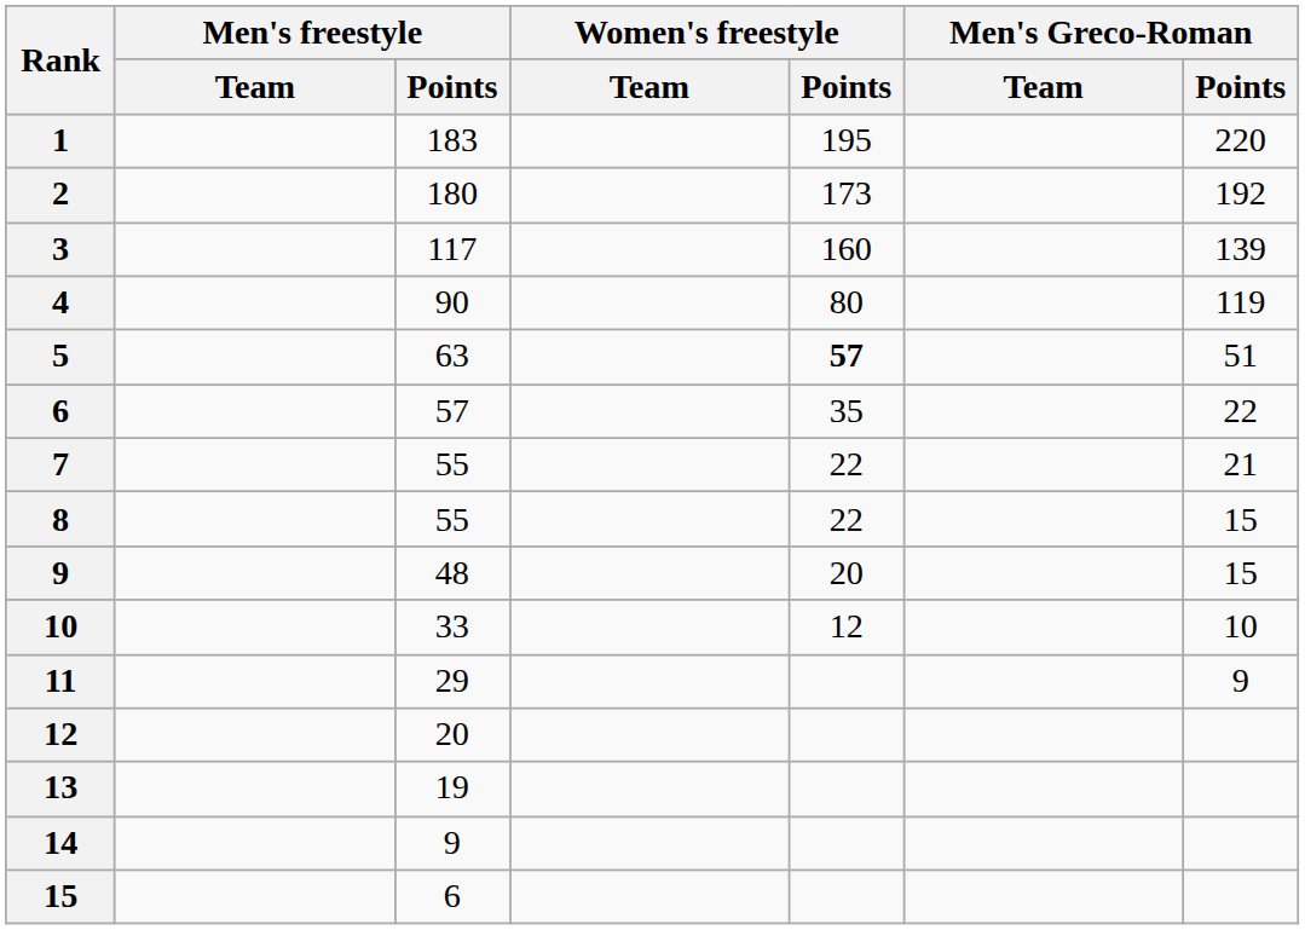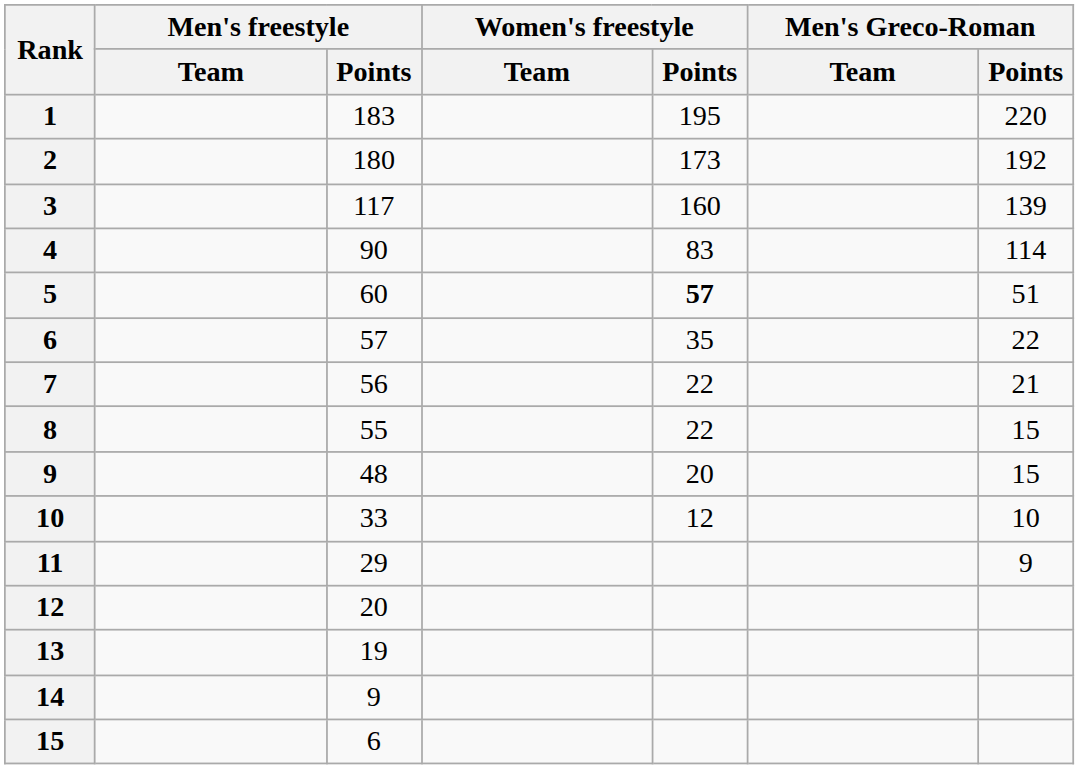 <table class="wikitable" style="text-align:center;">
 <tr>
 <th width=50 rowspan="2">Rank</th>
 <th colspan="2">Men's freestyle</th>
 <th colspan="2">Women's freestyle</th>
 <th colspan="2">Men's Greco-Roman</th>
 </tr>
 <tr>
 <th width=200>Team</th>
 <th width=50>Points</th>
 <th width=200>Team</th>
 <th width=50>Points</th>
 <th width=200>Team</th>
 <th width=50>Points</th>
 </tr>
 <tr>
 <th>1</th>
 <td align=left></td>
 <td>183</td>
 <td align=left></td>
 <td>195</td>
 <td align=left></td>
 <td>220</td>
 </tr>
 <tr>
 <th>2</th>
 <td align=left></td>
 <td>180</td>
 <td align=left></td>
 <td>173</td>
 <td align=left></td>
 <td>192</td>
 </tr>
 <tr>
 <th>3</th>
 <td align=left></td>
 <td>117</td>
 <td align=left></td>
 <td>160</td>
 <td align=left></td>
 <td>139</td>
 </tr>
 <tr>
 <th>4</th>
 <td align=left></td>
 <td>90</td>
 <td align=left></td>
-<td>80</td>
+<td>83</td>
 <td align=left></td>
-<td>119</td>
+<td>114</td>
 </tr>
 <tr>
 <th>5</th>
 <td align=left></td>
-<td>63</td>
+<td>60</td>
 <td align=left></td>
 <td><strong>57</strong></td>
 <td align=left></td>
 <td>51</td>
 </tr>
 <tr>
 <th>6</th>
 <td align=left></td>
 <td>57</td>
 <td align=left></td>
 <td>35</td>
 <td align=left></td>
 <td>22</td>
 </tr>
 <tr>
 <th>7</th>
 <td align=left></td>
-<td>55</td>
+<td>56</td>
 <td align=left></td>
 <td>22</td>
 <td align=left></td>
 <td>21</td>
 </tr>
 <tr>
 <th>8</th>
 <td align=left></td>
 <td>55</td>
 <td align=left></td>
 <td>22</td>
 <td align=left></td>
 <td>15</td>
 </tr>
 <tr>
 <th>9</th>
 <td align=left></td>
 <td>48</td>
 <td align=left></td>
 <td>20</td>
 <td align=left></td>
 <td>15</td>
 </tr>
 <tr>
 <th>10</th>
 <td align=left></td>
 <td>33</td>
 <td align=left></td>
 <td>12</td>
 <td align=left></td>
 <td>10</td>
 </tr>
 <tr>
 <th>11</th>
 <td align=left></td>
 <td>29</td>
 <td></td>
 <td></td>
 <td align=left></td>
 <td>9</td>
 </tr>
 <tr>
 <th>12</th>
 <td align=left></td>
 <td>20</td>
 <td></td>
 <td></td>
 <td></td>
 <td></td>
 </tr>
 <tr>
 <th>13</th>
 <td align=left></td>
 <td>19</td>
 <td></td>
 <td></td>
 <td></td>
 <td></td>
 </tr>
 <tr>
 <th>14</th>
 <td align=left></td>
 <td>9</td>
 <td></td>
 <td></td>
 <td></td>
 <td></td>
 </tr>
 <tr>
 <th>15</th>
 <td align=left></td>
 <td>6</td>
 <td></td>
 <td></td>
 <td></td>
 <td></td>
 </tr>
 </table>
